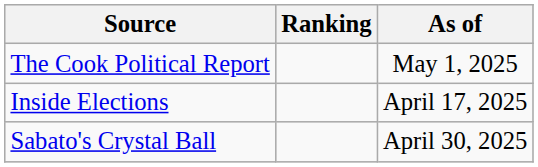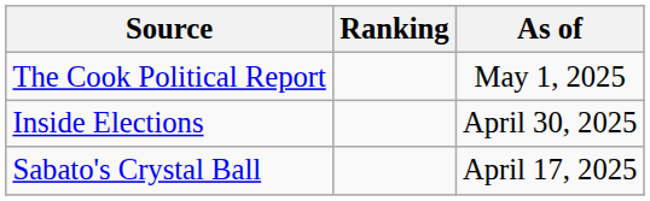 <table class="wikitable" style=text-align:center>
 <tr>
 <th>Source</th>
 <th>Ranking</th>
 <th>As of</th>
 </tr>
 <tr>
 <td align=left><a href='#'>The Cook Political Report</a></td>
 <td></td>
 <td>May 1, 2025</td>
 </tr>
 <tr>
 <td align="left"><a href='#'>Inside Elections</a></td>
 <td></td>
-<td>April 17, 2025</td>
+<td>April 30, 2025</td>
 </tr>
 <tr>
 <td align=left><a href='#'>Sabato's Crystal Ball</a></td>
 <td></td>
-<td>April 30, 2025</td>
+<td>April 17, 2025</td>
 </tr>
 </table>
